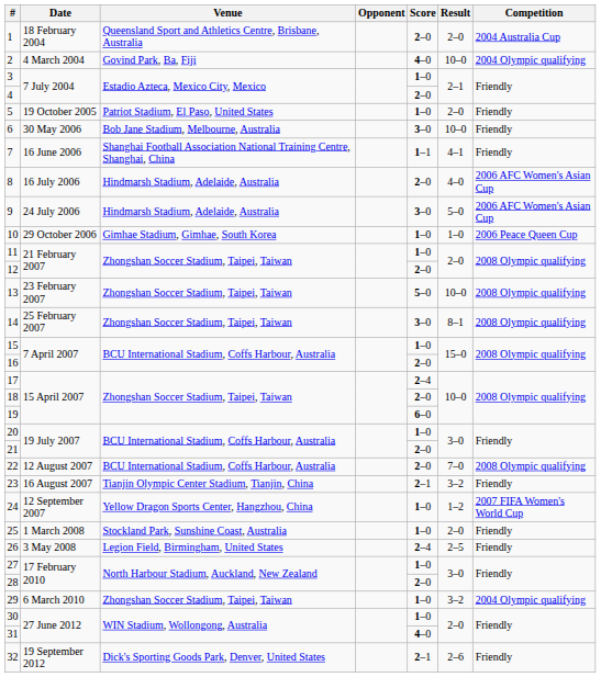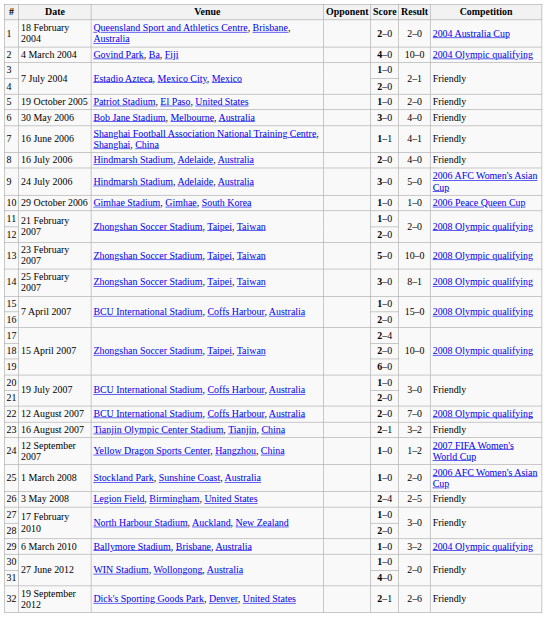 <table class="wikitable" style=font-size:100%>
 <tr>
 <th>#</th>
 <th>Date</th>
 <th>Venue</th>
 <th>Opponent</th>
 <th>Score</th>
 <th>Result</th>
 <th>Competition</th>
 </tr>
 <tr>
 <td>1</td>
 <td>18 February 2004</td>
 <td><a href='#'>Queensland Sport and Athletics Centre</a>, <a href='#'>Brisbane</a>, <a href='#'>Australia</a></td>
 <td></td>
 <td align="center"><strong>2</strong>–0</td>
 <td align="center">2–0</td>
 <td><a href='#'>2004 Australia Cup</a></td>
 </tr>
 <tr>
 <td>2</td>
 <td>4 March 2004</td>
 <td><a href='#'>Govind Park</a>, <a href='#'>Ba</a>, <a href='#'>Fiji</a></td>
 <td></td>
 <td align="center"><strong>4</strong>–0</td>
 <td align="center">10–0</td>
 <td><a href='#'>2004 Olympic qualifying</a></td>
 </tr>
 <tr>
 <td>3</td>
 <td rowspan=2>7 July 2004</td>
 <td rowspan=2><a href='#'>Estadio Azteca</a>, <a href='#'>Mexico City</a>, <a href='#'>Mexico</a></td>
 <td rowspan=2></td>
 <td align="center"><strong>1</strong>–0</td>
 <td rowspan=2; align="center">2–1</td>
 <td rowspan=2>Friendly</td>
 </tr>
 <tr>
 <td>4</td>
 <td align="center"><strong>2</strong>–0</td>
 </tr>
 <tr>
 <td>5</td>
 <td>19 October 2005</td>
 <td><a href='#'>Patriot Stadium</a>, <a href='#'>El Paso</a>, <a href='#'>United States</a></td>
 <td></td>
 <td align="center"><strong>1</strong>–0</td>
 <td align="center">2–0</td>
 <td>Friendly</td>
 </tr>
 <tr>
 <td>6</td>
 <td>30 May 2006</td>
 <td><a href='#'>Bob Jane Stadium</a>, <a href='#'>Melbourne</a>, <a href='#'>Australia</a></td>
 <td></td>
 <td align="center"><strong>3</strong>–0</td>
-<td align="center">10–0</td>
+<td align="center">4–0</td>
 <td>Friendly</td>
 </tr>
 <tr>
 <td>7</td>
 <td>16 June 2006</td>
 <td><a href='#'>Shanghai Football Association National Training Centre</a>, <a href='#'>Shanghai</a>, <a href='#'>China</a></td>
 <td></td>
 <td align="center"><strong>1</strong>–1</td>
 <td align="center">4–1</td>
 <td>Friendly</td>
 </tr>
 <tr>
 <td>8</td>
 <td>16 July 2006</td>
 <td><a href='#'>Hindmarsh Stadium</a>, <a href='#'>Adelaide</a>, <a href='#'>Australia</a></td>
 <td></td>
 <td align="center"><strong>2</strong>–0</td>
 <td align="center">4–0</td>
-<td><a href='#'>2006 AFC Women's Asian Cup</a></td>
+<td>Friendly</td>
 </tr>
 <tr>
 <td>9</td>
 <td>24 July 2006</td>
 <td><a href='#'>Hindmarsh Stadium</a>, <a href='#'>Adelaide</a>, <a href='#'>Australia</a></td>
 <td></td>
 <td align="center"><strong>3</strong>–0</td>
 <td align="center">5–0</td>
 <td><a href='#'>2006 AFC Women's Asian Cup</a></td>
 </tr>
 <tr>
 <td>10</td>
 <td>29 October 2006</td>
 <td><a href='#'>Gimhae Stadium</a>, <a href='#'>Gimhae</a>, <a href='#'>South Korea</a></td>
 <td></td>
 <td align="center"><strong>1</strong>–0</td>
 <td align="center">1–0</td>
 <td><a href='#'>2006 Peace Queen Cup</a></td>
 </tr>
 <tr>
 <td>11</td>
 <td rowspan=2>21 February 2007</td>
 <td rowspan=2><a href='#'>Zhongshan Soccer Stadium</a>, <a href='#'>Taipei</a>, <a href='#'>Taiwan</a></td>
 <td rowspan=2></td>
 <td align="center"><strong>1</strong>–0</td>
 <td rowspan=2; align="center">2–0</td>
 <td rowspan=2><a href='#'>2008 Olympic qualifying</a></td>
 </tr>
 <tr>
 <td>12</td>
 <td align="center"><strong>2</strong>–0</td>
 </tr>
 <tr>
 <td>13</td>
 <td>23 February 2007</td>
 <td><a href='#'>Zhongshan Soccer Stadium</a>, <a href='#'>Taipei</a>, <a href='#'>Taiwan</a></td>
 <td></td>
 <td align="center"><strong>5</strong>–0</td>
 <td align="center">10–0</td>
 <td><a href='#'>2008 Olympic qualifying</a></td>
 </tr>
 <tr>
 <td>14</td>
 <td>25 February 2007</td>
 <td><a href='#'>Zhongshan Soccer Stadium</a>, <a href='#'>Taipei</a>, <a href='#'>Taiwan</a></td>
 <td></td>
 <td align="center"><strong>3</strong>–0</td>
 <td align="center">8–1</td>
 <td><a href='#'>2008 Olympic qualifying</a></td>
 </tr>
 <tr>
 <td>15</td>
 <td rowspan=2>7 April 2007</td>
 <td rowspan=2><a href='#'>BCU International Stadium</a>, <a href='#'>Coffs Harbour</a>, <a href='#'>Australia</a></td>
 <td rowspan=2></td>
 <td align="center"><strong>1</strong>–0</td>
 <td rowspan=2; align="center">15–0</td>
 <td rowspan=2><a href='#'>2008 Olympic qualifying</a></td>
 </tr>
 <tr>
 <td>16</td>
 <td align="center"><strong>2</strong>–0</td>
 </tr>
 <tr>
 <td>17</td>
 <td rowspan=3>15 April 2007</td>
 <td rowspan=3><a href='#'>Zhongshan Soccer Stadium</a>, <a href='#'>Taipei</a>, <a href='#'>Taiwan</a></td>
 <td rowspan=3></td>
 <td align="center"><strong>2</strong>–4</td>
 <td rowspan=3; align="center">10–0</td>
 <td rowspan=3><a href='#'>2008 Olympic qualifying</a></td>
 </tr>
 <tr>
 <td>18</td>
 <td align="center"><strong>2</strong>–0</td>
 </tr>
 <tr>
 <td>19</td>
 <td align="center"><strong>6</strong>–0</td>
 </tr>
 <tr>
 <td>20</td>
 <td rowspan=2>19 July 2007</td>
 <td rowspan=2><a href='#'>BCU International Stadium</a>, <a href='#'>Coffs Harbour</a>, <a href='#'>Australia</a></td>
 <td rowspan=2></td>
 <td align="center"><strong>1</strong>–0</td>
 <td rowspan=2; align="center">3–0</td>
 <td rowspan=2>Friendly</td>
 </tr>
 <tr>
 <td>21</td>
 <td align="center"><strong>2</strong>–0</td>
 </tr>
 <tr>
 <td>22</td>
 <td>12 August 2007</td>
 <td><a href='#'>BCU International Stadium</a>, <a href='#'>Coffs Harbour</a>, <a href='#'>Australia</a></td>
 <td></td>
 <td align="center"><strong>2</strong>–0</td>
 <td align="center">7–0</td>
 <td><a href='#'>2008 Olympic qualifying</a></td>
 </tr>
 <tr>
 <td>23</td>
 <td>16 August 2007</td>
 <td><a href='#'>Tianjin Olympic Center Stadium</a>, <a href='#'>Tianjin</a>, <a href='#'>China</a></td>
 <td></td>
 <td align="center"><strong>2</strong>–1</td>
 <td align="center">3–2</td>
 <td>Friendly</td>
 </tr>
 <tr>
 <td>24</td>
 <td>12 September 2007</td>
 <td><a href='#'>Yellow Dragon Sports Center</a>, <a href='#'>Hangzhou</a>, <a href='#'>China</a></td>
 <td></td>
 <td align="center"><strong>1</strong>–0</td>
 <td align="center">1–2</td>
 <td><a href='#'>2007 FIFA Women's World Cup</a></td>
 </tr>
 <tr>
 <td>25</td>
 <td>1 March 2008</td>
 <td><a href='#'>Stockland Park</a>, <a href='#'>Sunshine Coast</a>, <a href='#'>Australia</a></td>
 <td></td>
 <td align="center"><strong>1</strong>–0</td>
 <td align="center">2–0</td>
-<td>Friendly</td>
+<td><a href='#'>2006 AFC Women's Asian Cup</a></td>
 </tr>
 <tr>
 <td>26</td>
 <td>3 May 2008</td>
 <td><a href='#'>Legion Field</a>, <a href='#'>Birmingham</a>, <a href='#'>United States</a></td>
 <td></td>
 <td align="center"><strong>2</strong>–4</td>
 <td align="center">2–5</td>
 <td>Friendly</td>
 </tr>
 <tr>
 <td>27</td>
 <td rowspan=2>17 February 2010</td>
 <td rowspan=2><a href='#'>North Harbour Stadium</a>, <a href='#'>Auckland</a>, <a href='#'>New Zealand</a></td>
 <td rowspan=2></td>
 <td align="center"><strong>1</strong>–0</td>
 <td rowspan=2; align="center">3–0</td>
 <td rowspan=2>Friendly</td>
 </tr>
 <tr>
 <td>28</td>
 <td align="center"><strong>2</strong>–0</td>
 </tr>
 <tr>
 <td>29</td>
 <td>6 March 2010</td>
-<td><a href='#'>Zhongshan Soccer Stadium</a>, <a href='#'>Taipei</a>, <a href='#'>Taiwan</a></td>
+<td><a href='#'>Ballymore Stadium</a>, <a href='#'>Brisbane</a>, <a href='#'>Australia</a></td>
 <td></td>
 <td align="center"><strong>1</strong>–0</td>
 <td align="center">3–2</td>
 <td><a href='#'>2004 Olympic qualifying</a></td>
 </tr>
 <tr>
 <td>30</td>
 <td rowspan=2>27 June 2012</td>
 <td rowspan=2><a href='#'>WIN Stadium</a>, <a href='#'>Wollongong</a>, <a href='#'>Australia</a></td>
 <td rowspan=2></td>
 <td align="center"><strong>1</strong>–0</td>
 <td rowspan=2; align="center">2–0</td>
 <td rowspan=2>Friendly</td>
 </tr>
 <tr>
 <td>31</td>
 <td align="center"><strong>4</strong>–0</td>
 </tr>
 <tr>
 <td>32</td>
 <td>19 September 2012</td>
 <td><a href='#'>Dick's Sporting Goods Park</a>, <a href='#'>Denver</a>, <a href='#'>United States</a></td>
 <td></td>
 <td align="center"><strong>2</strong>–1</td>
 <td align="center">2–6</td>
 <td>Friendly</td>
 </tr>
 </table>
